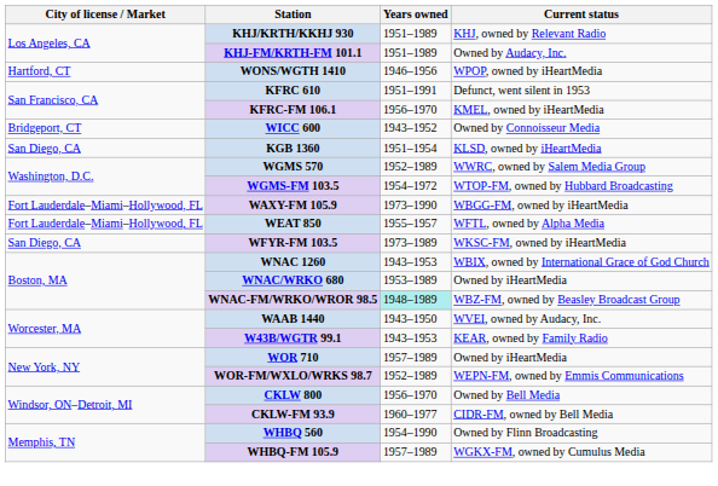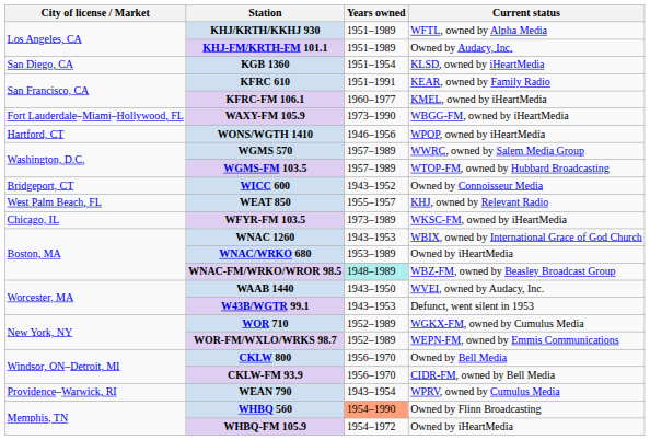 <table class="wikitable">
 <tr>
 <th scope="col">City of license / Market</th>
 <th scope="col">Station</th>
 <th scope="col">Years owned</th>
 <th scope="col">Current status</th>
 </tr>
 <tr>
 <td rowspan="2"><a href='#'>Los Angeles, CA</a></td>
 <th style="background: #cedff2;">KHJ/KRTH/KKHJ 930</th>
 <td>1951–1989</td>
-<td><a href='#'>KHJ</a>, owned by <a href='#'>Relevant Radio</a></td>
+<td><a href='#'>WFTL</a>, owned by <a href='#'>Alpha Media</a></td>
 </tr>
 <tr>
 <th style="background: #ddcef2;"><a href='#'>KHJ-FM/KRTH-FM</a> 101.1</th>
 <td>1951–1989</td>
 <td>Owned by <a href='#'>Audacy, Inc.</a></td>
+</tr>
+<tr>
+<td><a href='#'>San Diego, CA</a></td>
+<th style="background: #cedff2;">KGB 1360</th>
+<td>1951–1954</td>
+<td><a href='#'>KLSD</a>, owned by <a href='#'>iHeartMedia</a></td>
+</tr>
+<tr>
+<td rowspan="2"><a href='#'>San Francisco, CA</a></td>
+<th style="background: #cedff2;">KFRC 610</th>
+<td>1951–1991</td>
+<td><a href='#'>KEAR</a>, owned by <a href='#'>Family Radio</a></td>
+</tr>
+<tr>
+<th style="background: #ddcef2;">KFRC-FM 106.1</th>
+<td>1960–1977</td>
+<td><a href='#'>KMEL</a>, owned by iHeartMedia</td>
+</tr>
+<tr>
+<td><a href='#'>Fort Lauderdale</a>–<a href='#'>Miami</a>–<a href='#'>Hollywood, FL</a></td>
+<th style="background: #ddcef2;">WAXY-FM 105.9</th>
+<td>1973–1990</td>
+<td><a href='#'>WBGG-FM</a>, owned by iHeartMedia</td>
 </tr>
 <tr>
 <td><a href='#'>Hartford, CT</a></td>
 <th style="background: #cedff2;">WONS/WGTH 1410</th>
 <td>1946–1956</td>
 <td><a href='#'>WPOP</a>, owned by iHeartMedia</td>
 </tr>
 <tr>
-<td rowspan="2"><a href='#'>San Francisco, CA</a></td>
-<th style="background: #cedff2;">KFRC 610</th>
-<td>1951–1991</td>
-<td>Defunct, went silent in 1953</td>
+<td rowspan="2"><a href='#'>Washington, D.C.</a></td>
+<th style="background: #cedff2;">WGMS 570</th>
+<td>1957–1989</td>
+<td><a href='#'>WWRC</a>, owned by <a href='#'>Salem Media Group</a></td>
 </tr>
 <tr>
-<th style="background: #ddcef2;">KFRC-FM 106.1</th>
-<td>1956–1970</td>
-<td><a href='#'>KMEL</a>, owned by iHeartMedia</td>
+<th style="background: #ddcef2;"><a href='#'>WGMS-FM</a> 103.5</th>
+<td>1957–1989</td>
+<td><a href='#'>WTOP-FM</a>, owned by <a href='#'>Hubbard Broadcasting</a></td>
 </tr>
 <tr>
 <td><a href='#'>Bridgeport, CT</a></td>
 <th style="background: #cedff2;"><a href='#'>WICC</a> 600</th>
 <td>1943–1952</td>
 <td>Owned by <a href='#'>Connoisseur Media</a></td>
 </tr>
 <tr>
-<td><a href='#'>San Diego, CA</a></td>
-<th style="background: #cedff2;">KGB 1360</th>
-<td>1951–1954</td>
-<td><a href='#'>KLSD</a>, owned by <a href='#'>iHeartMedia</a></td>
+<td><a href='#'>West Palm Beach, FL</a></td>
+<th style="background: #cedff2;">WEAT 850</th>
+<td>1955–1957</td>
+<td><a href='#'>KHJ</a>, owned by <a href='#'>Relevant Radio</a></td>
 </tr>
 <tr>
-<td rowspan="2"><a href='#'>Washington, D.C.</a></td>
-<th style="background: #cedff2;">WGMS 570</th>
-<td>1952–1989</td>
-<td><a href='#'>WWRC</a>, owned by <a href='#'>Salem Media Group</a></td>
-</tr>
-<tr>
-<th style="background: #ddcef2;"><a href='#'>WGMS-FM</a> 103.5</th>
-<td>1954–1972</td>
-<td><a href='#'>WTOP-FM</a>, owned by <a href='#'>Hubbard Broadcasting</a></td>
-</tr>
-<tr>
-<td><a href='#'>Fort Lauderdale</a>–<a href='#'>Miami</a>–<a href='#'>Hollywood, FL</a></td>
-<th style="background: #ddcef2;">WAXY-FM 105.9</th>
-<td>1973–1990</td>
-<td><a href='#'>WBGG-FM</a>, owned by iHeartMedia</td>
-</tr>
-<tr>
-<td><a href='#'>Fort Lauderdale</a>–<a href='#'>Miami</a>–<a href='#'>Hollywood, FL</a></td>
-<th style="background: #cedff2;">WEAT 850</th>
-<td>1955–1957</td>
-<td><a href='#'>WFTL</a>, owned by <a href='#'>Alpha Media</a></td>
-</tr>
-<tr>
-<td><a href='#'>San Diego, CA</a></td>
+<td><a href='#'>Chicago, IL</a></td>
 <th style="background: #ddcef2;">WFYR-FM 103.5</th>
 <td>1973–1989</td>
 <td><a href='#'>WKSC-FM</a>, owned by iHeartMedia</td>
 </tr>
 <tr>
 <td rowspan="3"><a href='#'>Boston, MA</a></td>
 <th style="background: #cedff2;">WNAC 1260</th>
 <td>1943–1953</td>
 <td><a href='#'>WBIX</a>, owned by <a href='#'>International Grace of God Church</a></td>
 </tr>
 <tr>
 <th style="background: #cedff2;"><a href='#'>WNAC/WRKO</a> 680</th>
 <td>1953–1989</td>
 <td>Owned by iHeartMedia</td>
 </tr>
 <tr>
 <th style="background: #ddcef2;">WNAC-FM/WRKO/WROR 98.5</th>
 <td style="background: paleturquoise;">1948–1989</td>
 <td><a href='#'>WBZ-FM</a>, owned by <a href='#'>Beasley Broadcast Group</a></td>
 </tr>
 <tr>
 <td rowspan="2"><a href='#'>Worcester, MA</a></td>
 <th style="background: #cedff2;">WAAB 1440</th>
 <td>1943–1950</td>
 <td><a href='#'>WVEI</a>, owned by Audacy, Inc.</td>
 </tr>
 <tr>
 <th style="background: #ddcef2;"><a href='#'>W43B/WGTR</a> 99.1</th>
 <td>1943–1953</td>
-<td><a href='#'>KEAR</a>, owned by <a href='#'>Family Radio</a></td>
+<td>Defunct, went silent in 1953</td>
 </tr>
 <tr>
 <td rowspan="2"><a href='#'>New York, NY</a></td>
 <th style="background: #cedff2;"><a href='#'>WOR</a> 710</th>
-<td>1957–1989</td>
-<td>Owned by iHeartMedia</td>
+<td>1952–1989</td>
+<td><a href='#'>WGKX-FM</a>, owned by Cumulus Media</td>
 </tr>
 <tr>
 <th style="background: #ddcef2;">WOR-FM/WXLO/WRKS 98.7</th>
 <td>1952–1989</td>
 <td><a href='#'>WEPN-FM</a>, owned by <a href='#'>Emmis Communications</a></td>
 </tr>
 <tr>
 <td rowspan="2"><a href='#'>Windsor, ON</a>–<a href='#'>Detroit, MI</a></td>
 <th style="background: #cedff2;"><a href='#'>CKLW</a> 800</th>
 <td>1956–1970</td>
 <td>Owned by <a href='#'>Bell Media</a></td>
 </tr>
 <tr>
 <th style="background: #ddcef2;">CKLW-FM 93.9</th>
-<td>1960–1977</td>
+<td>1956–1970</td>
 <td><a href='#'>CIDR-FM</a>, owned by Bell Media</td>
+</tr>
+<tr>
+<td><a href='#'>Providence</a>–<a href='#'>Warwick, RI</a></td>
+<th style="background: #cedff2;">WEAN 790</th>
+<td>1943–1954</td>
+<td><a href='#'>WPRV</a>, owned by <a href='#'>Cumulus Media</a></td>
 </tr>
 <tr>
 <td rowspan="2"><a href='#'>Memphis, TN</a></td>
 <th style="background: #cedff2;"><a href='#'>WHBQ</a> 560</th>
-<td>1954–1990</td>
+<td style="background: lightsalmon;">1954–1990</td>
 <td>Owned by Flinn Broadcasting</td>
 </tr>
 <tr>
 <th style="background: #ddcef2;">WHBQ-FM 105.9</th>
-<td>1957–1989</td>
-<td><a href='#'>WGKX-FM</a>, owned by Cumulus Media</td>
+<td>1954–1972</td>
+<td>Owned by iHeartMedia</td>
 </tr>
 </table>
